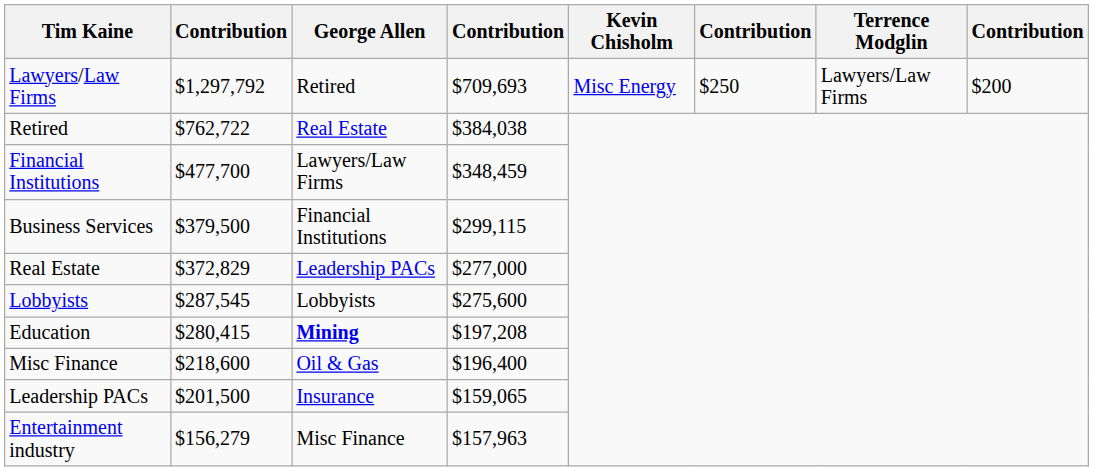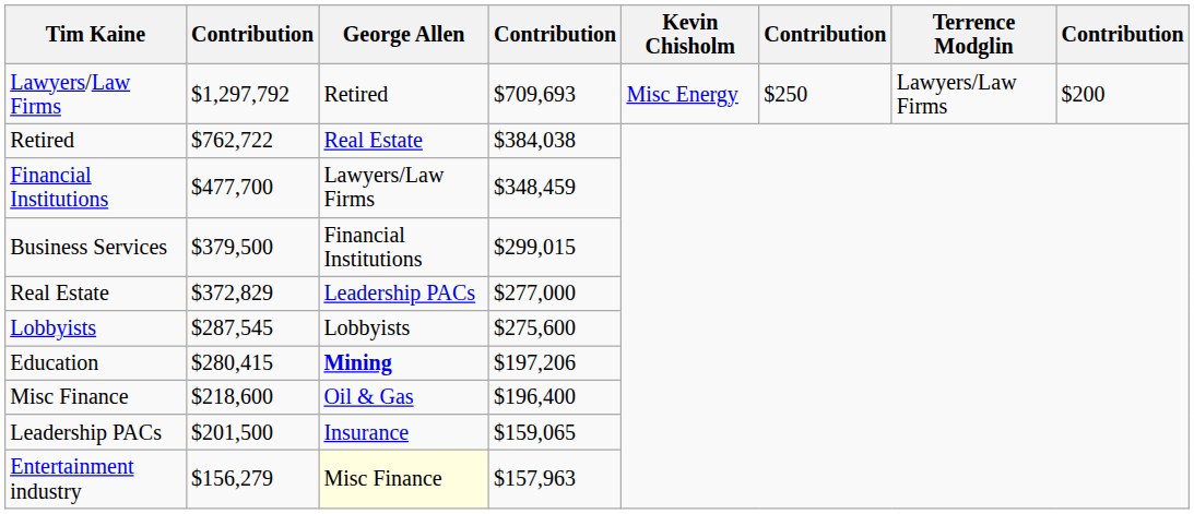 <table class="wikitable sortable">
 <tr>
 <th>Tim Kaine</th>
 <th>Contribution</th>
 <th>George Allen</th>
 <th>Contribution</th>
 <th>Kevin Chisholm</th>
 <th>Contribution</th>
 <th>Terrence Modglin</th>
 <th>Contribution</th>
 </tr>
 <tr>
 <td><a href='#'>Lawyers</a>/<a href='#'>Law Firms</a></td>
 <td>$1,297,792</td>
 <td>Retired</td>
 <td>$709,693</td>
 <td><a href='#'>Misc Energy</a></td>
 <td>$250</td>
 <td>Lawyers/Law Firms</td>
 <td>$200</td>
 </tr>
 <tr>
 <td>Retired</td>
 <td>$762,722</td>
 <td><a href='#'>Real Estate</a></td>
 <td>$384,038</td>
 </tr>
 <tr>
 <td><a href='#'>Financial Institutions</a></td>
 <td>$477,700</td>
 <td>Lawyers/Law Firms</td>
 <td>$348,459</td>
 </tr>
 <tr>
 <td>Business Services</td>
 <td>$379,500</td>
 <td>Financial Institutions</td>
-<td>$299,115</td>
+<td>$299,015</td>
 </tr>
 <tr>
 <td>Real Estate</td>
 <td>$372,829</td>
 <td><a href='#'>Leadership PACs</a></td>
 <td>$277,000</td>
 </tr>
 <tr>
 <td><a href='#'>Lobbyists</a></td>
 <td>$287,545</td>
 <td>Lobbyists</td>
 <td>$275,600</td>
 </tr>
 <tr>
 <td>Education</td>
 <td>$280,415</td>
 <td><strong><a href='#'>Mining</a></strong></td>
-<td>$197,208</td>
+<td>$197,206</td>
 </tr>
 <tr>
 <td>Misc Finance</td>
 <td>$218,600</td>
 <td><a href='#'>Oil & Gas</a></td>
 <td>$196,400</td>
 </tr>
 <tr>
 <td>Leadership PACs</td>
 <td>$201,500</td>
 <td><a href='#'>Insurance</a></td>
 <td>$159,065</td>
 </tr>
 <tr>
 <td><a href='#'>Entertainment</a> industry</td>
 <td>$156,279</td>
-<td>Misc Finance</td>
+<td style="background: lightyellow;">Misc Finance</td>
 <td>$157,963</td>
 </tr>
 </table>
